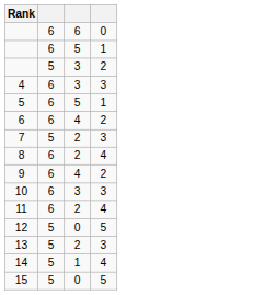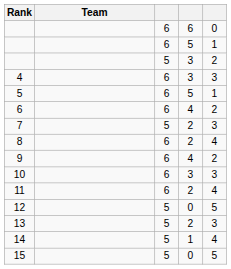 <table class="wikitable" style="text-align: center;">
 <tr>
 <th width=40>Rank</th>
+<th width=180>Team</th>
 <th width=30></th>
 <th width=30></th>
 <th width=30></th>
 </tr>
 <tr>
 <td></td>
+<td align="left"></td>
 <td>6</td>
 <td>6</td>
 <td>0</td>
 </tr>
 <tr>
 <td></td>
+<td align="left"></td>
 <td>6</td>
 <td>5</td>
 <td>1</td>
 </tr>
 <tr>
 <td></td>
+<td align="left"></td>
 <td>5</td>
 <td>3</td>
 <td>2</td>
 </tr>
 <tr>
 <td>4</td>
+<td align="left"></td>
 <td>6</td>
 <td>3</td>
 <td>3</td>
 </tr>
 <tr>
 <td>5</td>
+<td align="left"></td>
 <td>6</td>
 <td>5</td>
 <td>1</td>
 </tr>
 <tr>
 <td>6</td>
+<td align="left"></td>
 <td>6</td>
 <td>4</td>
 <td>2</td>
 </tr>
 <tr>
 <td>7</td>
+<td align="left"></td>
 <td>5</td>
 <td>2</td>
 <td>3</td>
 </tr>
 <tr>
 <td>8</td>
+<td align="left"></td>
 <td>6</td>
 <td>2</td>
 <td>4</td>
 </tr>
 <tr>
 <td>9</td>
+<td align="left"></td>
 <td>6</td>
 <td>4</td>
 <td>2</td>
 </tr>
 <tr>
 <td>10</td>
+<td align="left"></td>
 <td>6</td>
 <td>3</td>
 <td>3</td>
 </tr>
 <tr>
 <td>11</td>
+<td align="left"></td>
 <td>6</td>
 <td>2</td>
 <td>4</td>
 </tr>
 <tr>
 <td>12</td>
+<td align="left"></td>
 <td>5</td>
 <td>0</td>
 <td>5</td>
 </tr>
 <tr>
 <td>13</td>
+<td align="left"></td>
 <td>5</td>
 <td>2</td>
 <td>3</td>
 </tr>
 <tr>
 <td>14</td>
+<td align="left"></td>
 <td>5</td>
 <td>1</td>
 <td>4</td>
 </tr>
 <tr>
 <td>15</td>
+<td align="left"></td>
 <td>5</td>
 <td>0</td>
 <td>5</td>
 </tr>
 </table>
